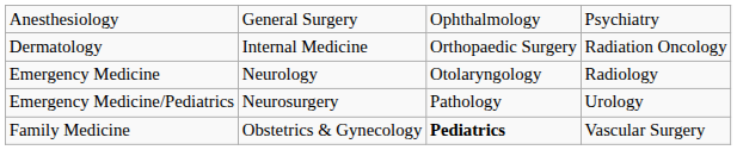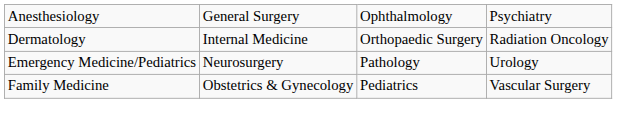 <table class="wikitable">
 <tr>
 <td>Anesthesiology</td>
 <td>General Surgery</td>
 <td>Ophthalmology</td>
 <td>Psychiatry</td>
 </tr>
 <tr>
 <td>Dermatology</td>
 <td>Internal Medicine</td>
 <td>Orthopaedic Surgery</td>
 <td>Radiation Oncology</td>
 </tr>
 <tr>
-<td>Emergency Medicine</td>
-<td>Neurology</td>
-<td>Otolaryngology</td>
-<td>Radiology</td>
-</tr>
-<tr>
 <td>Emergency Medicine/Pediatrics</td>
 <td>Neurosurgery</td>
 <td>Pathology</td>
 <td>Urology</td>
 </tr>
 <tr>
 <td>Family Medicine</td>
 <td>Obstetrics & Gynecology</td>
-<td><strong>Pediatrics</strong></td>
+<td>Pediatrics</td>
 <td>Vascular Surgery</td>
 </tr>
 </table>
